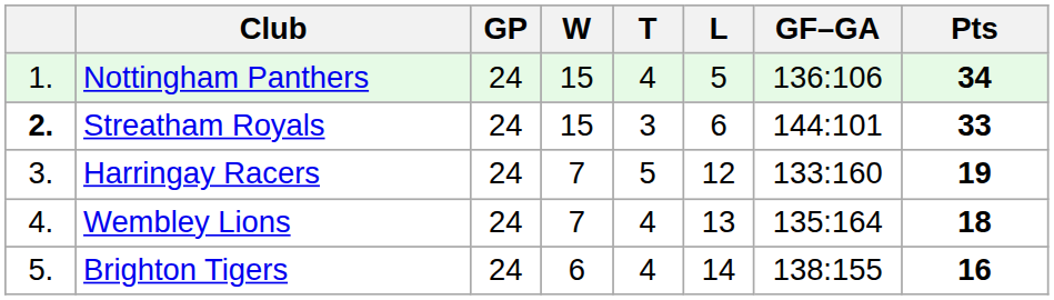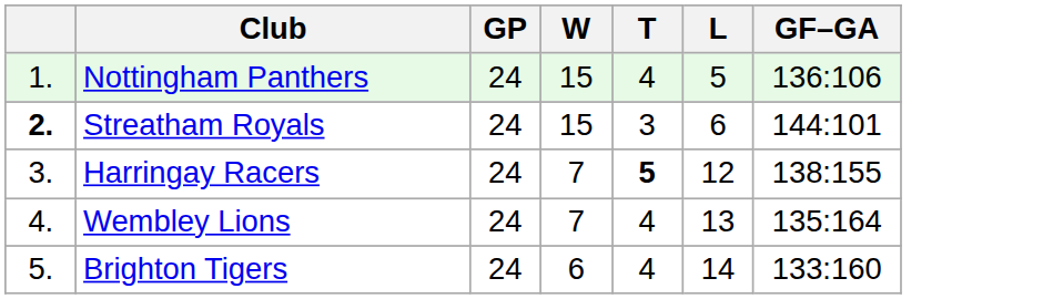 <table class="wikitable">
 <tr>
 <th width="30"></th>
 <th width="200">Club</th>
 <th width="30">GP</th>
 <th width="30">W</th>
 <th width="30">T</th>
 <th width="30">L</th>
 <th width="70">GF–GA</th>
-<th width="70">Pts</th>
 </tr>
 <tr bgcolor="#e6fae6" align="center">
 <td>1.</td>
 <td align="left"><a href='#'>Nottingham Panthers</a></td>
 <td>24</td>
 <td>15</td>
 <td>4</td>
 <td>5</td>
 <td>136:106</td>
-<td><strong>34</strong></td>
 </tr>
 <tr bgcolor="#FFFFFF" align="center">
 <td><strong>2.</strong></td>
 <td align="left"><a href='#'>Streatham Royals</a></td>
 <td>24</td>
 <td>15</td>
 <td>3</td>
 <td>6</td>
 <td>144:101</td>
-<td><strong>33</strong></td>
 </tr>
 <tr bgcolor="#FFFFFF" align="center">
 <td>3.</td>
 <td align="left"><a href='#'>Harringay Racers</a></td>
 <td>24</td>
 <td>7</td>
-<td>5</td>
+<td><strong>5</strong></td>
 <td>12</td>
-<td>133:160</td>
-<td><strong>19</strong></td>
+<td>138:155</td>
 </tr>
 <tr bgcolor="#FFFFFF" align="center">
 <td>4.</td>
 <td align="left"><a href='#'>Wembley Lions</a></td>
 <td>24</td>
 <td>7</td>
 <td>4</td>
 <td>13</td>
 <td>135:164</td>
-<td><strong>18</strong></td>
 </tr>
 <tr bgcolor="#FFFFFF" align="center">
 <td>5.</td>
 <td align="left"><a href='#'>Brighton Tigers</a></td>
 <td>24</td>
 <td>6</td>
 <td>4</td>
 <td>14</td>
-<td>138:155</td>
-<td><strong>16</strong></td>
+<td>133:160</td>
 </tr>
 </table>
